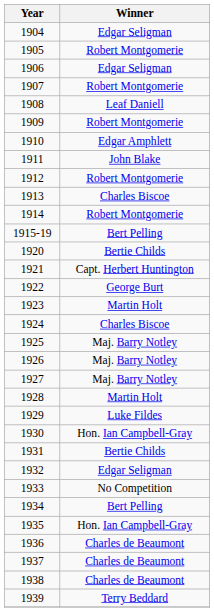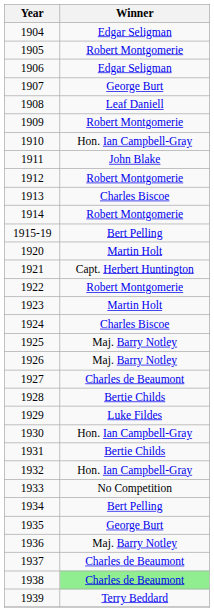 <table class="wikitable" style="text-align:center">
 <tr>
 <th width=70>Year</th>
 <th width=200>Winner</th>
 </tr>
 <tr>
 <td>1904</td>
 <td><a href='#'>Edgar Seligman</a></td>
 </tr>
 <tr>
 <td>1905</td>
 <td><a href='#'>Robert Montgomerie</a></td>
 </tr>
 <tr>
 <td>1906</td>
 <td><a href='#'>Edgar Seligman</a></td>
 </tr>
 <tr>
 <td>1907</td>
-<td><a href='#'>Robert Montgomerie</a></td>
+<td><a href='#'>George Burt</a></td>
 </tr>
 <tr>
 <td>1908</td>
 <td><a href='#'>Leaf Daniell</a></td>
 </tr>
 <tr>
 <td>1909</td>
 <td><a href='#'>Robert Montgomerie</a></td>
 </tr>
 <tr>
 <td>1910</td>
-<td><a href='#'>Edgar Amphlett</a></td>
+<td>Hon. <a href='#'>Ian Campbell-Gray</a></td>
 </tr>
 <tr>
 <td>1911</td>
 <td><a href='#'>John Blake</a></td>
 </tr>
 <tr>
 <td>1912</td>
 <td><a href='#'>Robert Montgomerie</a></td>
 </tr>
 <tr>
 <td>1913</td>
 <td><a href='#'>Charles Biscoe</a></td>
 </tr>
 <tr>
 <td>1914</td>
 <td><a href='#'>Robert Montgomerie</a></td>
 </tr>
 <tr>
 <td>1915-19</td>
 <td><a href='#'>Bert Pelling</a></td>
 </tr>
 <tr>
 <td>1920</td>
-<td><a href='#'>Bertie Childs</a></td>
+<td><a href='#'>Martin Holt</a></td>
 </tr>
 <tr>
 <td>1921</td>
 <td>Capt. <a href='#'>Herbert Huntington</a></td>
 </tr>
 <tr>
 <td>1922</td>
-<td><a href='#'>George Burt</a></td>
+<td><a href='#'>Robert Montgomerie</a></td>
 </tr>
 <tr>
 <td>1923</td>
 <td><a href='#'>Martin Holt</a></td>
 </tr>
 <tr>
 <td>1924</td>
 <td><a href='#'>Charles Biscoe</a></td>
 </tr>
 <tr>
 <td>1925</td>
 <td>Maj. <a href='#'>Barry Notley</a></td>
 </tr>
 <tr>
 <td>1926</td>
 <td>Maj. <a href='#'>Barry Notley</a></td>
 </tr>
 <tr>
 <td>1927</td>
-<td>Maj. <a href='#'>Barry Notley</a></td>
+<td><a href='#'>Charles de Beaumont</a></td>
 </tr>
 <tr>
 <td>1928</td>
-<td><a href='#'>Martin Holt</a></td>
+<td><a href='#'>Bertie Childs</a></td>
 </tr>
 <tr>
 <td>1929</td>
 <td><a href='#'>Luke Fildes</a></td>
 </tr>
 <tr>
 <td>1930</td>
 <td>Hon. <a href='#'>Ian Campbell-Gray</a></td>
 </tr>
 <tr>
 <td>1931</td>
 <td><a href='#'>Bertie Childs</a></td>
 </tr>
 <tr>
 <td>1932</td>
-<td><a href='#'>Edgar Seligman</a></td>
+<td>Hon. <a href='#'>Ian Campbell-Gray</a></td>
 </tr>
 <tr>
 <td>1933</td>
 <td>No Competition</td>
 </tr>
 <tr>
 <td>1934</td>
 <td><a href='#'>Bert Pelling</a></td>
 </tr>
 <tr>
 <td>1935</td>
-<td>Hon. <a href='#'>Ian Campbell-Gray</a></td>
+<td><a href='#'>George Burt</a></td>
 </tr>
 <tr>
 <td>1936</td>
-<td><a href='#'>Charles de Beaumont</a></td>
+<td>Maj. <a href='#'>Barry Notley</a></td>
 </tr>
 <tr>
 <td>1937</td>
 <td><a href='#'>Charles de Beaumont</a></td>
 </tr>
 <tr>
 <td>1938</td>
-<td><a href='#'>Charles de Beaumont</a></td>
+<td style="background: lightgreen;"><a href='#'>Charles de Beaumont</a></td>
 </tr>
 <tr>
 <td>1939</td>
 <td><a href='#'>Terry Beddard</a></td>
 </tr>
 <tr>
 </tr>
 </table>
